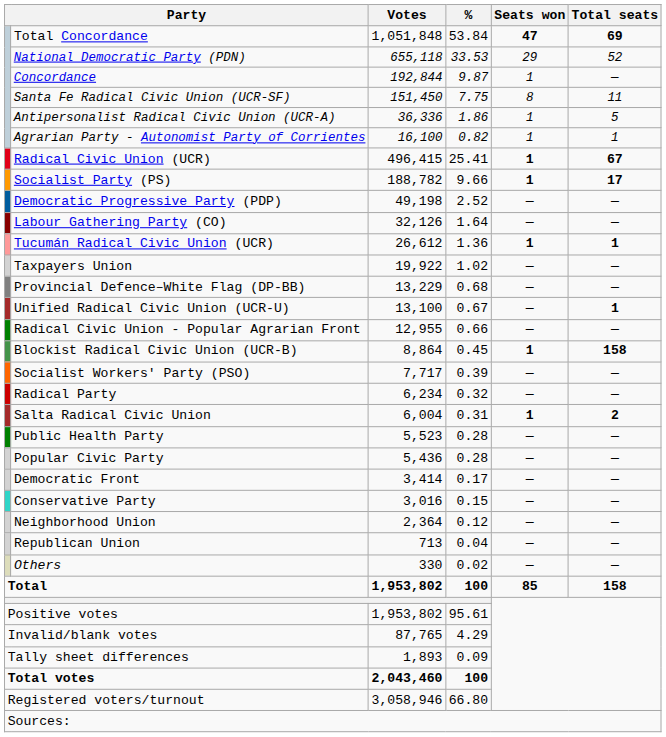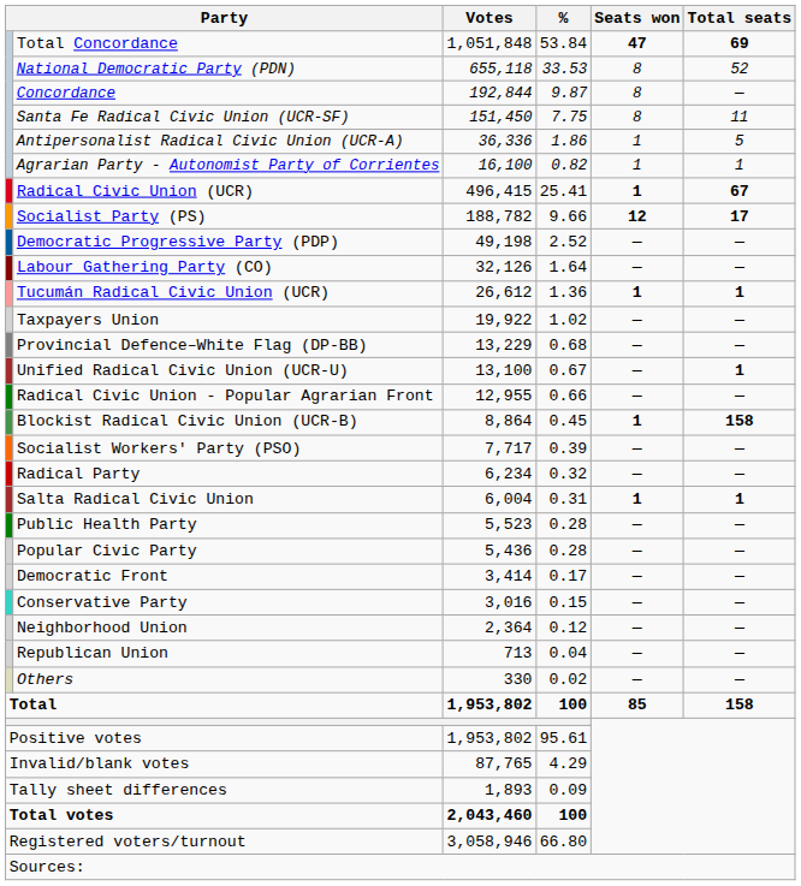 <table class="wikitable" style="text-align:right;">
 <tr>
 <th colspan=2>Party</th>
 <th>Votes</th>
 <th>%</th>
 <th>Seats won</th>
 <th>Total seats</th>
 </tr>
 <tr>
 <td bgcolor=#bfd0da rowspan=6></td>
 <td align=left>Total <a href='#'>Concordance</a></td>
 <td>1,051,848</td>
 <td>53.84</td>
 <td align=center><strong>47</strong></td>
 <td align=center><strong>69</strong></td>
 </tr>
 <tr style="font-size: 95%; font-style: italic">
 <td align=left><span><a href='#'>National Democratic Party</a> (PDN)</span></td>
 <td>655,118</td>
 <td>33.53</td>
-<td align=center>29</td>
+<td align=center>8</td>
 <td align=center>52</td>
 </tr>
 <tr style="font-size: 95%; font-style: italic">
 <td align=left><span><a href='#'>Concordance</a></span></td>
 <td>192,844</td>
 <td>9.87</td>
-<td align=center>1</td>
+<td align=center>8</td>
 <td align=center>—</td>
 </tr>
 <tr style="font-size: 95%; font-style: italic">
 <td align=left><span>Santa Fe Radical Civic Union (UCR-SF)</span></td>
 <td>151,450</td>
 <td>7.75</td>
 <td align=center>8</td>
 <td align=center>11</td>
 </tr>
 <tr style="font-size: 95%; font-style: italic">
 <td align=left><span>Antipersonalist Radical Civic Union (UCR-A)</span></td>
 <td>36,336</td>
 <td>1.86</td>
 <td align=center>1</td>
 <td align=center>5</td>
 </tr>
 <tr style="font-size: 95%; font-style: italic">
 <td align=left><span>Agrarian Party - <a href='#'>Autonomist Party of Corrientes</a></span></td>
 <td>16,100</td>
 <td>0.82</td>
 <td align=center>1</td>
 <td align=center>1</td>
 </tr>
 <tr>
 <td bgcolor=#E10019></td>
 <td align=left><a href='#'>Radical Civic Union</a> (UCR)</td>
 <td>496,415</td>
 <td>25.41</td>
 <td align=center><strong>1</strong></td>
 <td align=center><strong>67</strong></td>
 </tr>
 <tr>
 <td bgcolor=#FF9900></td>
 <td align=left><a href='#'>Socialist Party</a> (PS)</td>
 <td>188,782</td>
 <td>9.66</td>
-<td align=center><strong>1</strong></td>
+<td align=center><strong>12</strong></td>
 <td align=center><strong>17</strong></td>
 </tr>
 <tr>
 <td bgcolor=#005C9E></td>
 <td align=left><a href='#'>Democratic Progressive Party</a> (PDP)</td>
 <td>49,198</td>
 <td>2.52</td>
 <td align=center>—</td>
 <td align=center>—</td>
 </tr>
 <tr>
 <td bgcolor=#880000></td>
 <td align=left><a href='#'>Labour Gathering Party</a> (CO)</td>
 <td>32,126</td>
 <td>1.64</td>
 <td align=center>—</td>
 <td align=center>—</td>
 </tr>
 <tr>
 <td bgcolor=#FF9999></td>
 <td align=left><a href='#'>Tucumán Radical Civic Union</a> (UCR)</td>
 <td>26,612</td>
 <td>1.36</td>
 <td align=center><strong>1</strong></td>
 <td align=center><strong>1</strong></td>
 </tr>
 <tr>
 <td bgcolor=lightgrey></td>
 <td align=left>Taxpayers Union</td>
 <td>19,922</td>
 <td>1.02</td>
 <td align=center>—</td>
 <td align=center>—</td>
 </tr>
 <tr>
 <td bgcolor=grey></td>
 <td align=left>Provincial Defence–White Flag (DP-BB)</td>
 <td>13,229</td>
 <td>0.68</td>
 <td align=center>—</td>
 <td align=center>—</td>
 </tr>
 <tr>
 <td bgcolor=#A52A2A></td>
 <td align=left>Unified Radical Civic Union (UCR-U)</td>
 <td>13,100</td>
 <td>0.67</td>
 <td align=center>—</td>
 <td align=center><strong>1</strong></td>
 </tr>
 <tr>
 <td bgcolor=#008000></td>
 <td align=left>Radical Civic Union - Popular Agrarian Front</td>
 <td>12,955</td>
 <td>0.66</td>
 <td align=center>—</td>
 <td align=center>—</td>
 </tr>
 <tr>
 <td bgcolor=#44944A></td>
 <td align=left>Blockist Radical Civic Union (UCR-B)</td>
 <td>8,864</td>
 <td>0.45</td>
 <td align=center><strong>1</strong></td>
 <td align=center><strong>158</strong></td>
 </tr>
 <tr>
 <td bgcolor=#FF6600></td>
 <td align=left>Socialist Workers' Party (PSO)</td>
 <td>7,717</td>
 <td>0.39</td>
 <td align=center>—</td>
 <td align=center>—</td>
 </tr>
 <tr>
 <td bgcolor=#CC0000></td>
 <td align=left>Radical Party</td>
 <td>6,234</td>
 <td>0.32</td>
 <td align=center>—</td>
 <td align=center>—</td>
 </tr>
 <tr>
 <td bgcolor=#A52A2A></td>
 <td align=left>Salta Radical Civic Union</td>
 <td>6,004</td>
 <td>0.31</td>
 <td align=center><strong>1</strong></td>
-<td align=center><strong>2</strong></td>
+<td align=center><strong>1</strong></td>
 </tr>
 <tr>
 <td bgcolor=#008000></td>
 <td align=left>Public Health Party</td>
 <td>5,523</td>
 <td>0.28</td>
 <td align=center>—</td>
 <td align=center>—</td>
 </tr>
 <tr>
 <td bgcolor=lightgrey></td>
 <td align=left>Popular Civic Party</td>
 <td>5,436</td>
 <td>0.28</td>
 <td align=center>—</td>
 <td align=center>—</td>
 </tr>
 <tr>
 <td bgcolor=lightgrey></td>
 <td align=left>Democratic Front</td>
 <td>3,414</td>
 <td>0.17</td>
 <td align=center>—</td>
 <td align=center>—</td>
 </tr>
 <tr>
 <td bgcolor=#30D5C8></td>
 <td align=left>Conservative Party</td>
 <td>3,016</td>
 <td>0.15</td>
 <td align=center>—</td>
 <td align=center>—</td>
 </tr>
 <tr>
 <td bgcolor=lightgrey></td>
 <td align=left>Neighborhood Union</td>
 <td>2,364</td>
 <td>0.12</td>
 <td align=center>—</td>
 <td align=center>—</td>
 </tr>
 <tr>
 <td bgcolor=lightgrey></td>
 <td align=left>Republican Union</td>
 <td>713</td>
 <td>0.04</td>
 <td align=center>—</td>
 <td align=center>—</td>
 </tr>
 <tr>
 <td bgcolor=#DDDDBB></td>
 <td align=left><em>Others</em></td>
 <td>330</td>
 <td>0.02</td>
 <td align=center>—</td>
 <td align=center>—</td>
 </tr>
 <tr style="font-weight:bold">
 <td colspan=2 align=left>Total</td>
 <td>1,953,802</td>
 <td>100</td>
 <td align=center><strong>85</strong></td>
 <td align=center><strong>158</strong></td>
 </tr>
 <tr>
 <th bgcolor=#333333 colspan=4></th>
 <td colspan=4 rowspan=6></td>
 </tr>
 <tr>
 <td colspan=2 align=left>Positive votes</td>
 <td>1,953,802</td>
 <td>95.61</td>
 </tr>
 <tr>
 <td colspan=2 align=left>Invalid/blank votes</td>
 <td>87,765</td>
 <td>4.29</td>
 </tr>
 <tr>
 <td colspan=2 align=left>Tally sheet differences</td>
 <td>1,893</td>
 <td>0.09</td>
 </tr>
 <tr style="font-weight:bold">
 <td colspan=2 align=left>Total votes</td>
 <td>2,043,460</td>
 <td>100</td>
 </tr>
 <tr>
 <td colspan=2 align=left>Registered voters/turnout</td>
 <td>3,058,946</td>
 <td>66.80</td>
 </tr>
 <tr>
 <td colspan=6 align=left>Sources:</td>
 </tr>
 </table>
